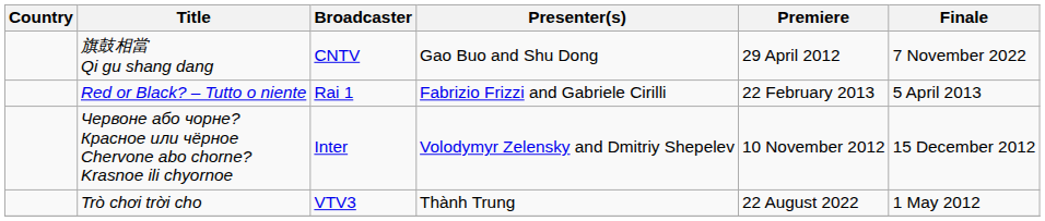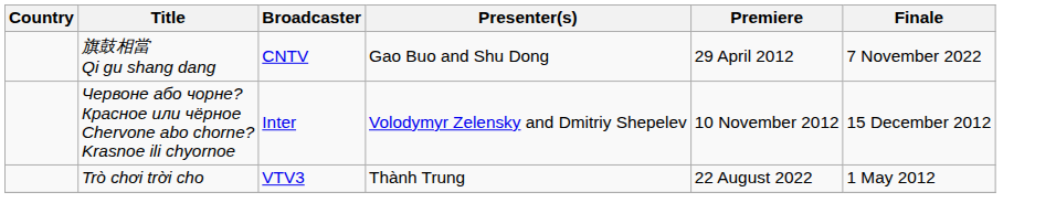 <table class="wikitable">
 <tr>
 <th>Country</th>
 <th>Title</th>
 <th>Broadcaster</th>
 <th>Presenter(s)</th>
 <th>Premiere</th>
 <th>Finale</th>
 </tr>
 <tr>
 <td></td>
 <td><em>旗鼓相當</em><br><em>Qi gu shang dang</em></td>
 <td><a href='#'>CNTV</a></td>
 <td>Gao Buo and Shu Dong</td>
 <td>29 April 2012</td>
 <td>7 November 2022</td>
-</tr>
-<tr>
-<td></td>
-<td><em><a href='#'>Red or Black? – Tutto o niente</a></em></td>
-<td><a href='#'>Rai 1</a></td>
-<td><a href='#'>Fabrizio Frizzi</a> and Gabriele Cirilli</td>
-<td>22 February 2013</td>
-<td>5 April 2013</td>
 </tr>
 <tr>
 <td></td>
 <td><em>Червоне або чорне?</em><br><em>Красное или чёрное</em><br><em>Chervone abo chorne?</em><br><em>Krasnoe ili chyornoe</em></td>
 <td><a href='#'>Inter</a></td>
 <td><a href='#'>Volodymyr Zelensky</a> and Dmitriy Shepelev</td>
 <td>10 November 2012</td>
 <td>15 December 2012</td>
 </tr>
 <tr>
 <td></td>
 <td><em>Trò chơi trời cho</em></td>
 <td><a href='#'>VTV3</a></td>
 <td>Thành Trung</td>
 <td>22 August 2022</td>
 <td>1 May 2012</td>
 </tr>
 <tr>
 </tr>
 </table>
